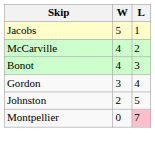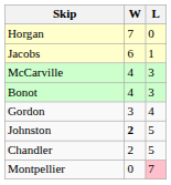 <table class=wikitable>
 <tr>
 <th width=150>Skip</th>
 <th width=20>W</th>
 <th width=20>L</th>
 </tr>
 <tr bgcolor=#ffffcc>
+<td>Horgan</td>
+<td>7</td>
+<td>0</td>
+</tr>
+<tr bgcolor=#ffffcc>
 <td>Jacobs</td>
-<td>5</td>
+<td>6</td>
 <td>1</td>
 </tr>
 <tr bgcolor=#ccffcc>
 <td>McCarville</td>
 <td>4</td>
-<td>2</td>
+<td>3</td>
 </tr>
 <tr bgcolor=#ccffcc>
 <td>Bonot</td>
 <td>4</td>
 <td>3</td>
 </tr>
 <tr>
 <td>Gordon</td>
 <td>3</td>
 <td>4</td>
 </tr>
 <tr>
 <td>Johnston</td>
+<td><strong>2</strong></td>
+<td>5</td>
+</tr>
+<tr>
+<td>Chandler</td>
 <td>2</td>
 <td>5</td>
 </tr>
 <tr>
 <td>Montpellier</td>
 <td>0</td>
 <td style="background: pink;">7</td>
 </tr>
 </table>
